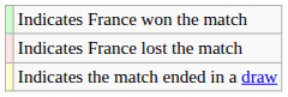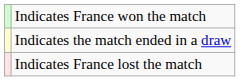 <table class="wikitable plainrowheaders">
 <tr>
 <th scope="row" style="text-align:center; background:#CCFFCC"></th>
 <td>Indicates France won the match</td>
 </tr>
 <tr>
+<th scope="row" style="text-align:center; background:#FFFFCC"></th>
+<td>Indicates the match ended in a <a href='#'>draw</a></td>
+</tr>
+<tr>
 <th scope="row" style="text-align:center; background:#FFE3E3"></th>
 <td>Indicates France lost the match</td>
 </tr>
-<tr>
-<th scope="row" style="text-align:center; background:#FFFFCC"></th>
-<td>Indicates the match ended in a <a href='#'>draw</a></td>
-</tr>
 </table>
